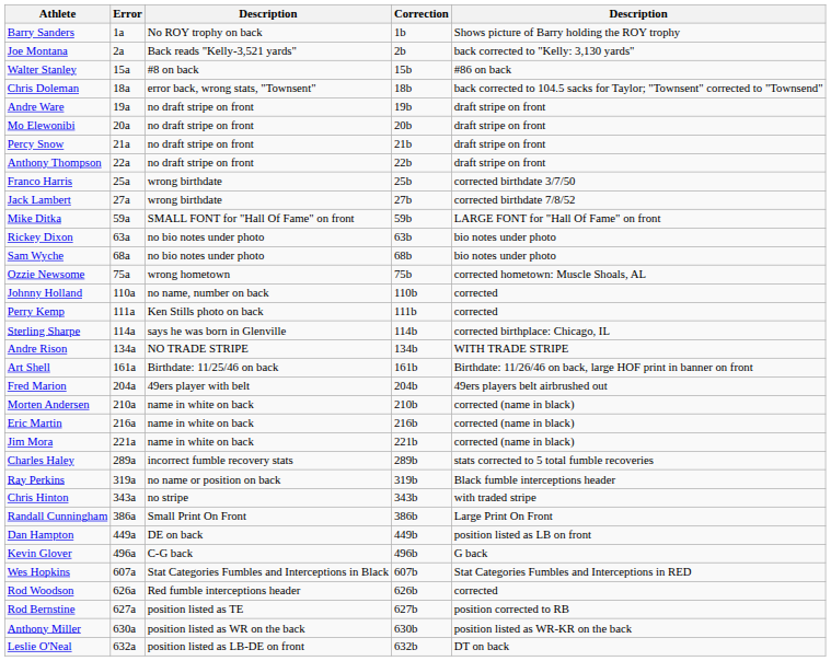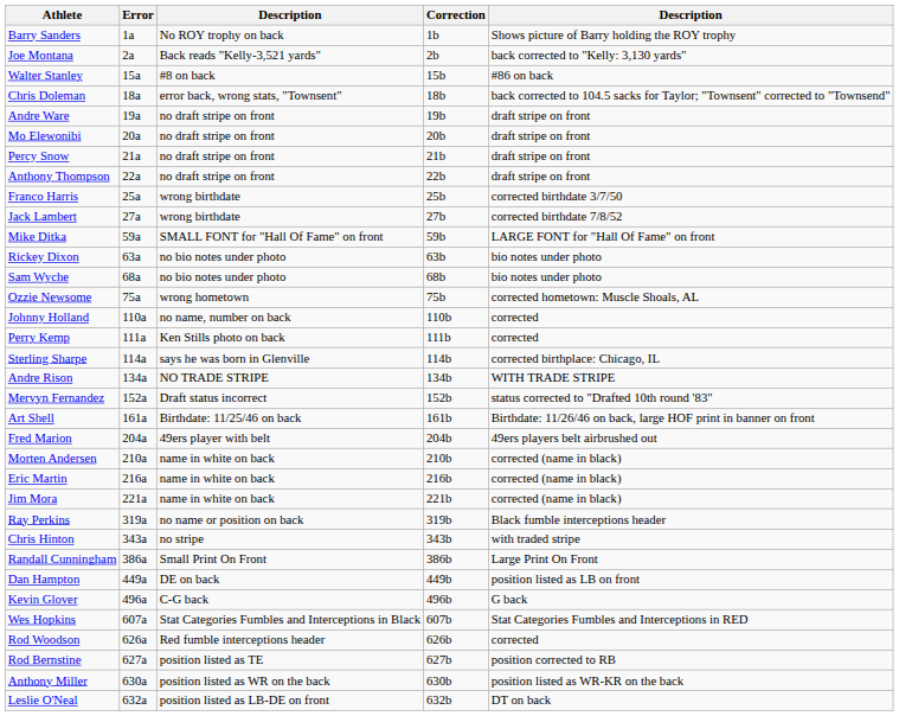 <table class="wikitable sortable" style="width:;">
 <tr>
 <th>Athlete</th>
 <th>Error</th>
 <th>Description</th>
 <th>Correction</th>
 <th>Description</th>
 </tr>
 <tr>
 <td><a href='#'>Barry Sanders</a></td>
 <td>1a</td>
 <td>No ROY trophy on back</td>
 <td>1b</td>
 <td>Shows picture of Barry holding the ROY trophy</td>
 </tr>
 <tr>
 <td><a href='#'>Joe Montana</a></td>
 <td>2a</td>
 <td>Back reads "Kelly-3,521 yards"</td>
 <td>2b</td>
 <td>back corrected to "Kelly: 3,130 yards"</td>
 </tr>
 <tr>
 <td><a href='#'>Walter Stanley</a></td>
 <td>15a</td>
 <td>#8 on back</td>
 <td>15b</td>
 <td>#86 on back</td>
 </tr>
 <tr>
 <td><a href='#'>Chris Doleman</a></td>
 <td>18a</td>
 <td>error back, wrong stats, "Townsent"</td>
 <td>18b</td>
 <td>back corrected to 104.5 sacks for Taylor; "Townsent" corrected to "Townsend"</td>
 </tr>
 <tr>
 <td><a href='#'>Andre Ware</a></td>
 <td>19a</td>
 <td>no draft stripe on front</td>
 <td>19b</td>
 <td>draft stripe on front</td>
 </tr>
 <tr>
 <td><a href='#'>Mo Elewonibi</a></td>
 <td>20a</td>
 <td>no draft stripe on front</td>
 <td>20b</td>
 <td>draft stripe on front</td>
 </tr>
 <tr>
 <td><a href='#'>Percy Snow</a></td>
 <td>21a</td>
 <td>no draft stripe on front</td>
 <td>21b</td>
 <td>draft stripe on front</td>
 </tr>
 <tr>
 <td><a href='#'>Anthony Thompson</a></td>
 <td>22a</td>
 <td>no draft stripe on front</td>
 <td>22b</td>
 <td>draft stripe on front</td>
 </tr>
 <tr>
 <td><a href='#'>Franco Harris</a></td>
 <td>25a</td>
 <td>wrong birthdate</td>
 <td>25b</td>
 <td>corrected birthdate 3/7/50</td>
 </tr>
 <tr>
 <td><a href='#'>Jack Lambert</a></td>
 <td>27a</td>
 <td>wrong birthdate</td>
 <td>27b</td>
 <td>corrected birthdate 7/8/52</td>
 </tr>
 <tr>
 <td><a href='#'>Mike Ditka</a></td>
 <td>59a</td>
 <td>SMALL FONT for "Hall Of Fame" on front</td>
 <td>59b</td>
 <td>LARGE FONT for "Hall Of Fame" on front</td>
 </tr>
 <tr>
 <td><a href='#'>Rickey Dixon</a></td>
 <td>63a</td>
 <td>no bio notes under photo</td>
 <td>63b</td>
 <td>bio notes under photo</td>
 </tr>
 <tr>
 <td><a href='#'>Sam Wyche</a></td>
 <td>68a</td>
 <td>no bio notes under photo</td>
 <td>68b</td>
 <td>bio notes under photo</td>
 </tr>
 <tr>
 <td><a href='#'>Ozzie Newsome</a></td>
 <td>75a</td>
 <td>wrong hometown</td>
 <td>75b</td>
 <td>corrected hometown: Muscle Shoals, AL</td>
 </tr>
 <tr>
 <td><a href='#'>Johnny Holland</a></td>
 <td>110a</td>
 <td>no name, number on back</td>
 <td>110b</td>
 <td>corrected</td>
 </tr>
 <tr>
 <td><a href='#'>Perry Kemp</a></td>
 <td>111a</td>
 <td>Ken Stills photo on back</td>
 <td>111b</td>
 <td>corrected</td>
 </tr>
 <tr>
 <td><a href='#'>Sterling Sharpe</a></td>
 <td>114a</td>
 <td>says he was born in Glenville</td>
 <td>114b</td>
 <td>corrected birthplace: Chicago, IL</td>
 </tr>
 <tr>
 <td><a href='#'>Andre Rison</a></td>
 <td>134a</td>
 <td>NO TRADE STRIPE</td>
 <td>134b</td>
 <td>WITH TRADE STRIPE</td>
 </tr>
 <tr>
+<td><a href='#'>Mervyn Fernandez</a></td>
+<td>152a</td>
+<td>Draft status incorrect</td>
+<td>152b</td>
+<td>status corrected to "Drafted 10th round '83"</td>
+</tr>
+<tr>
 <td><a href='#'>Art Shell</a></td>
 <td>161a</td>
 <td>Birthdate: 11/25/46 on back</td>
 <td>161b</td>
 <td>Birthdate: 11/26/46 on back, large HOF print in banner on front</td>
 </tr>
 <tr>
 <td><a href='#'>Fred Marion</a></td>
 <td>204a</td>
 <td>49ers player with belt</td>
 <td>204b</td>
 <td>49ers players belt airbrushed out</td>
 </tr>
 <tr>
 <td><a href='#'>Morten Andersen</a></td>
 <td>210a</td>
 <td>name in white on back</td>
 <td>210b</td>
 <td>corrected (name in black)</td>
 </tr>
 <tr>
 <td><a href='#'>Eric Martin</a></td>
 <td>216a</td>
 <td>name in white on back</td>
 <td>216b</td>
 <td>corrected (name in black)</td>
 </tr>
 <tr>
 <td><a href='#'>Jim Mora</a></td>
 <td>221a</td>
 <td>name in white on back</td>
 <td>221b</td>
 <td>corrected (name in black)</td>
-</tr>
-<tr>
-<td><a href='#'>Charles Haley</a></td>
-<td>289a</td>
-<td>incorrect fumble recovery stats</td>
-<td>289b</td>
-<td>stats corrected to 5 total fumble recoveries</td>
 </tr>
 <tr>
 <td><a href='#'>Ray Perkins</a></td>
 <td>319a</td>
 <td>no name or position on back</td>
 <td>319b</td>
 <td>Black fumble interceptions header</td>
 </tr>
 <tr>
 <td><a href='#'>Chris Hinton</a></td>
 <td>343a</td>
 <td>no stripe</td>
 <td>343b</td>
 <td>with traded stripe</td>
 </tr>
 <tr>
 <td><a href='#'>Randall Cunningham</a></td>
 <td>386a</td>
 <td>Small Print On Front</td>
 <td>386b</td>
 <td>Large Print On Front</td>
 </tr>
 <tr>
 <td><a href='#'>Dan Hampton</a></td>
 <td>449a</td>
 <td>DE on back</td>
 <td>449b</td>
 <td>position listed as LB on front</td>
 </tr>
 <tr>
 <td><a href='#'>Kevin Glover</a></td>
 <td>496a</td>
 <td>C-G back</td>
 <td>496b</td>
 <td>G back</td>
 </tr>
 <tr>
 <td><a href='#'>Wes Hopkins</a></td>
 <td>607a</td>
 <td>Stat Categories Fumbles and Interceptions in Black</td>
 <td>607b</td>
 <td>Stat Categories Fumbles and Interceptions in RED</td>
 </tr>
 <tr>
 <td><a href='#'>Rod Woodson</a></td>
 <td>626a</td>
 <td>Red fumble interceptions header</td>
 <td>626b</td>
 <td>corrected</td>
 </tr>
 <tr>
 <td><a href='#'>Rod Bernstine</a></td>
 <td>627a</td>
 <td>position listed as TE</td>
 <td>627b</td>
 <td>position corrected to RB</td>
 </tr>
 <tr>
 <td><a href='#'>Anthony Miller</a></td>
 <td>630a</td>
 <td>position listed as WR on the back</td>
 <td>630b</td>
 <td>position listed as WR-KR on the back</td>
 </tr>
 <tr>
 <td><a href='#'>Leslie O'Neal</a></td>
 <td>632a</td>
 <td>position listed as LB-DE on front</td>
 <td>632b</td>
 <td>DT on back</td>
 </tr>
 </table>
